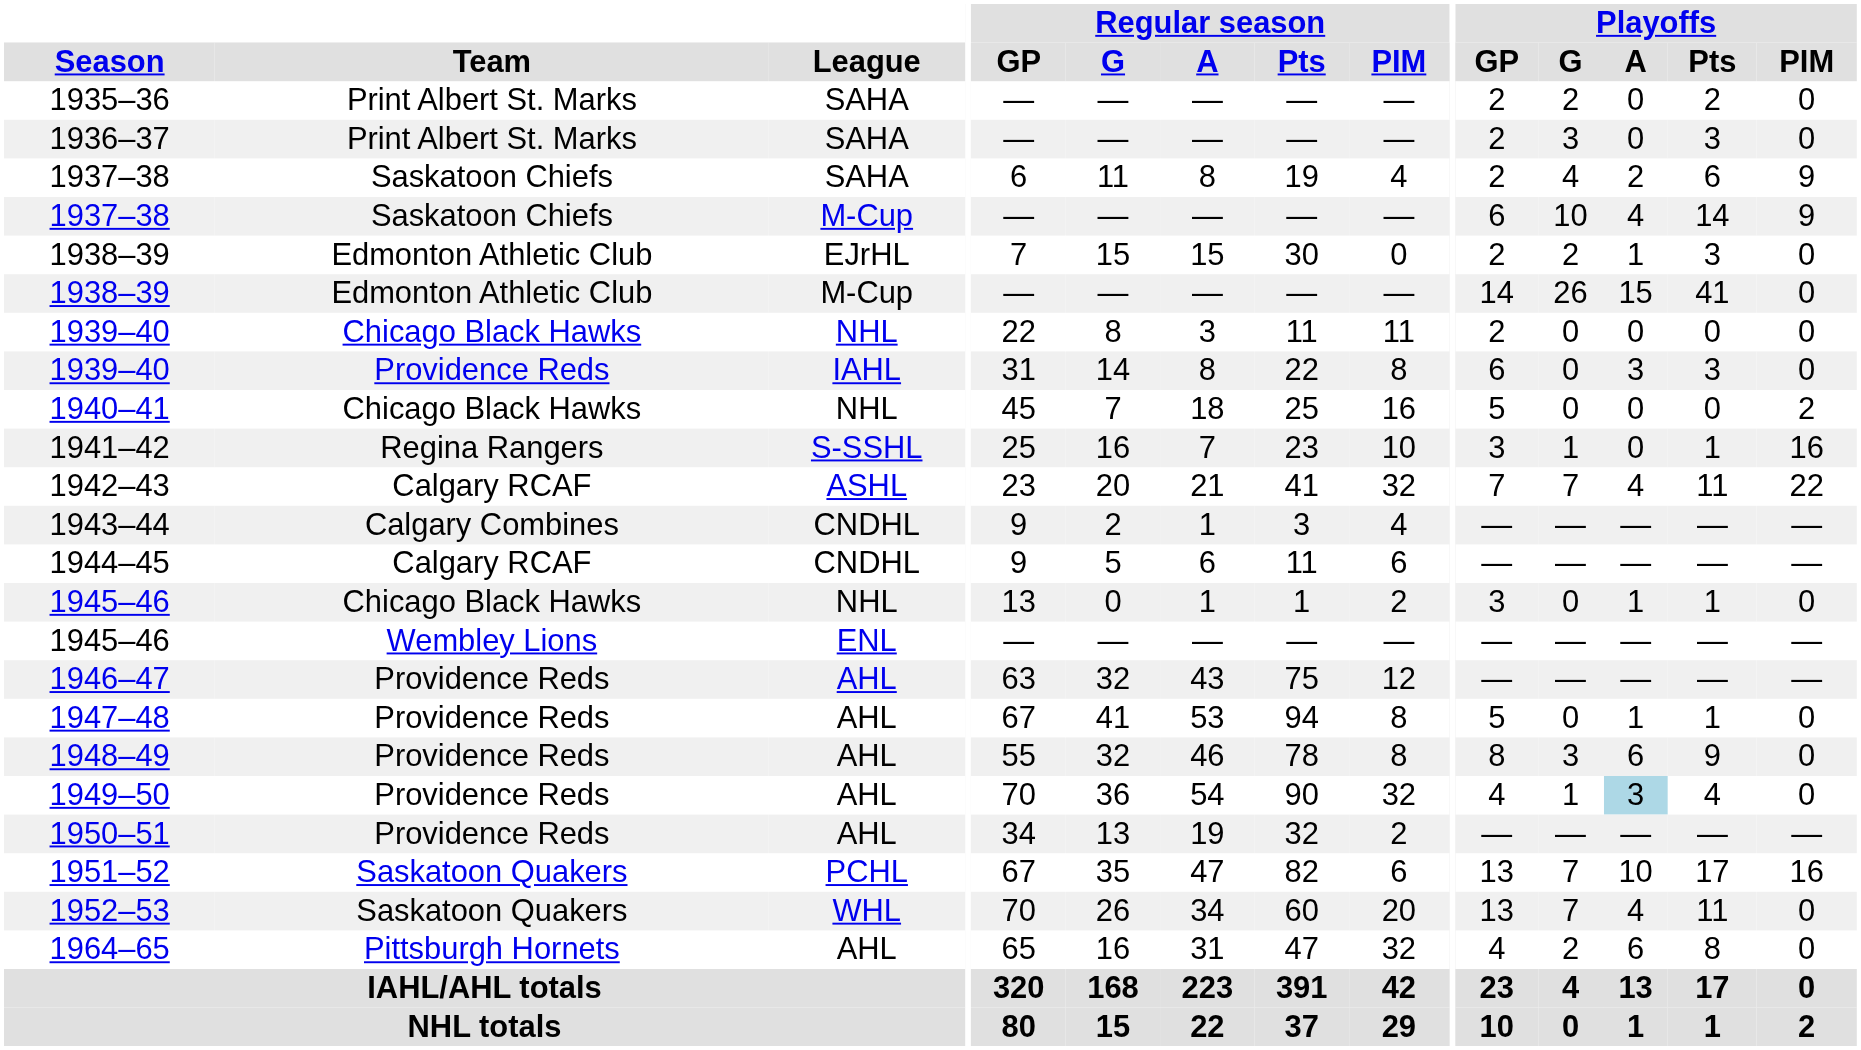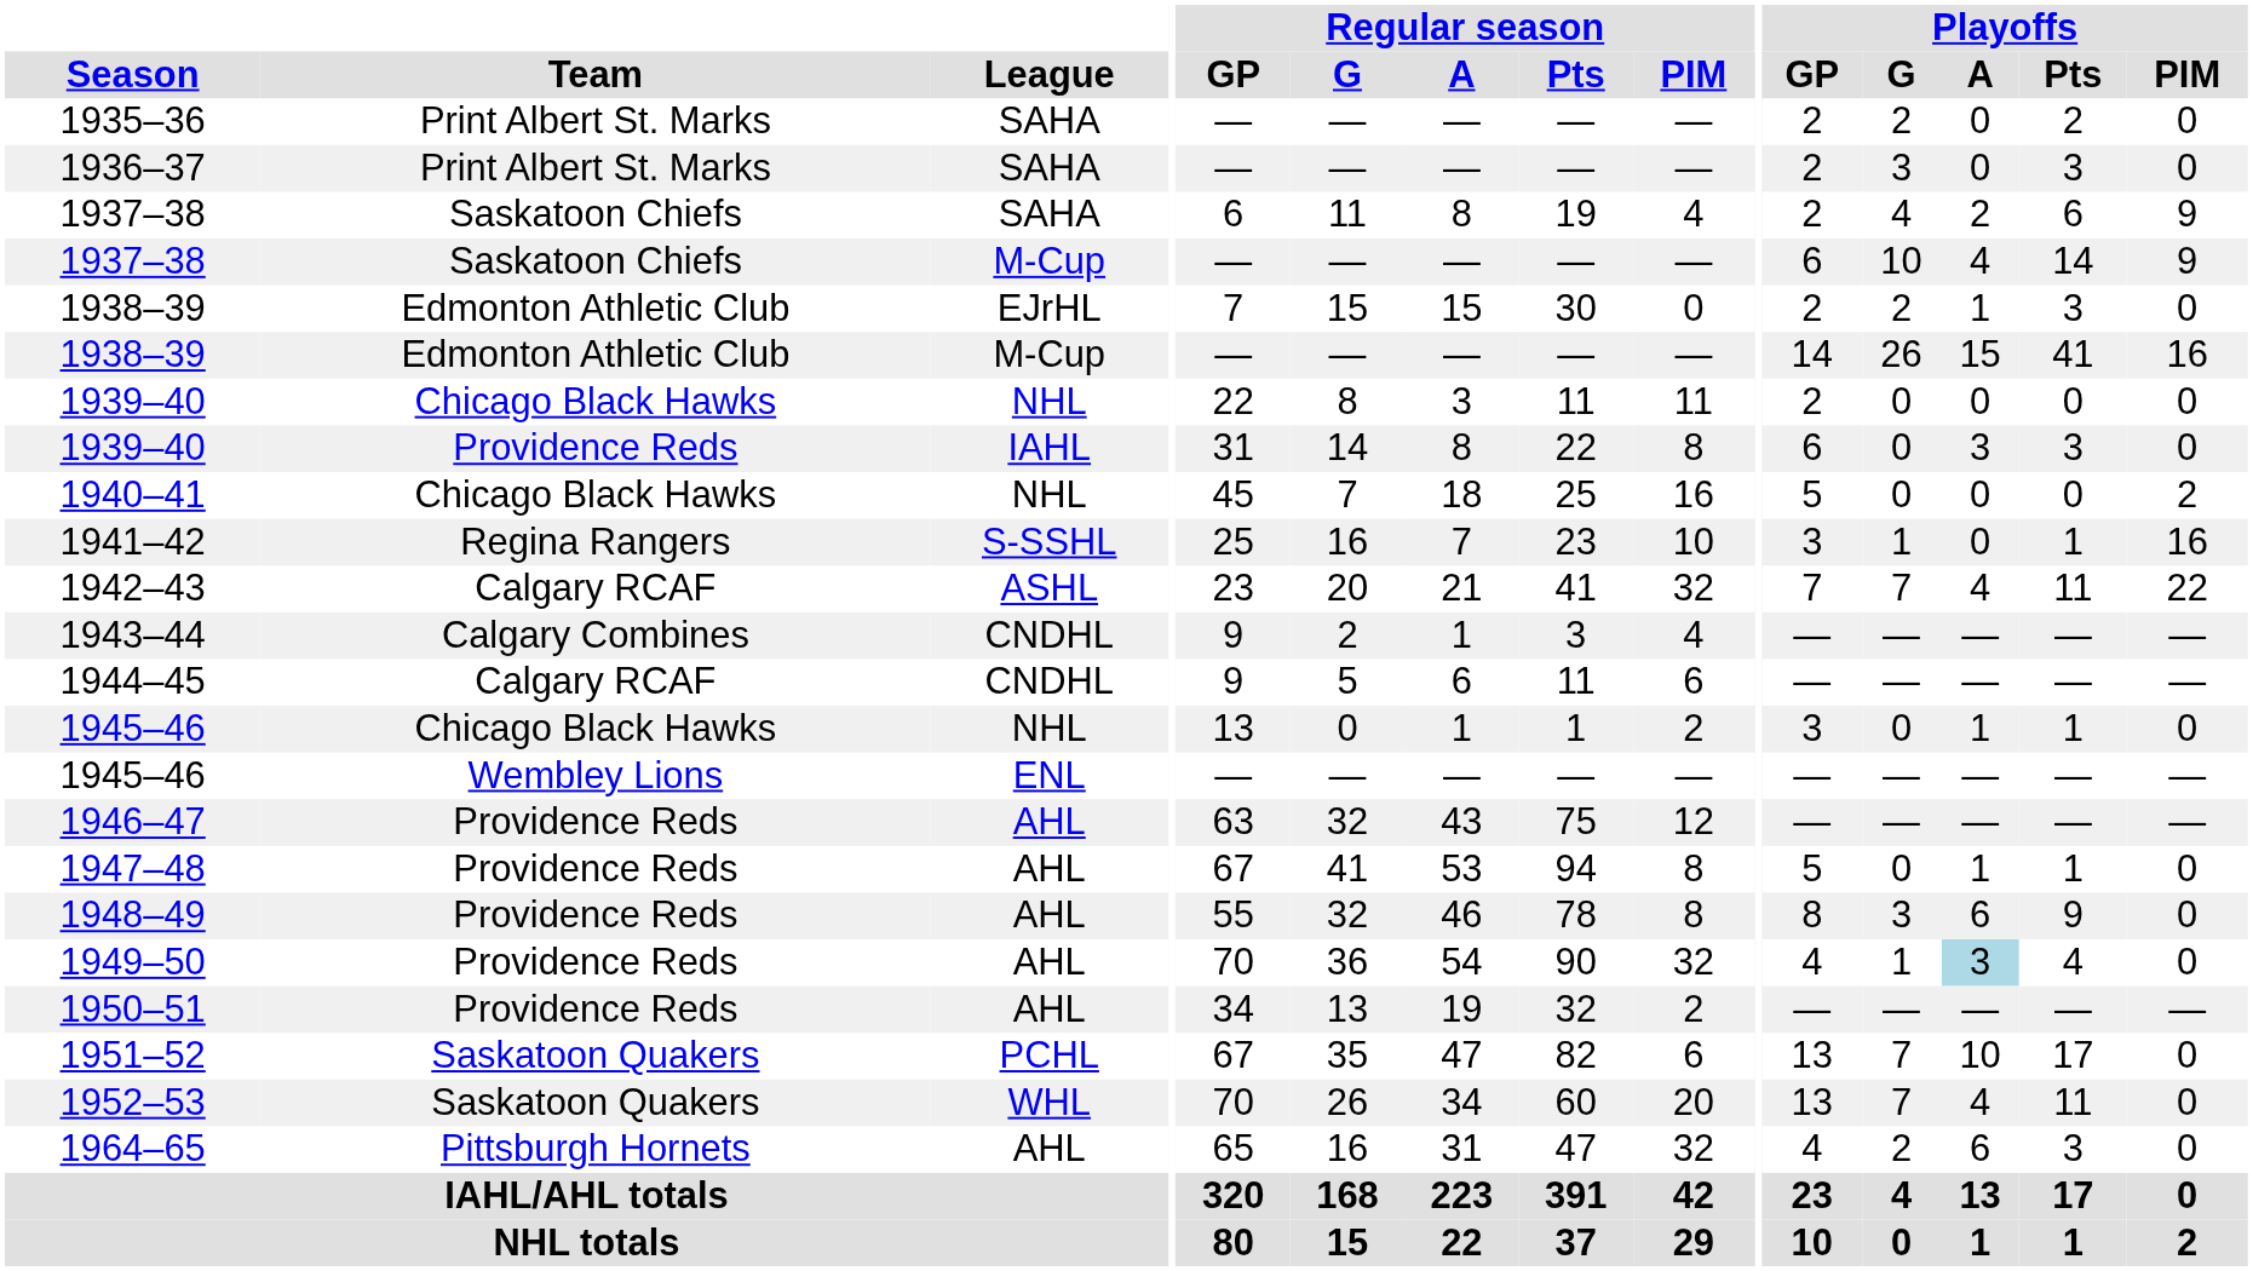 <table border="0" cellpadding="1" cellspacing="0" style="text-align:center; width:60em">
 <tr bgcolor="#e0e0e0">
 <th colspan="3" bgcolor="#ffffff"></th>
 <th rowspan="100" bgcolor="#ffffff"></th>
 <th colspan="5"><a href='#'>Regular season</a></th>
 <th rowspan="100" bgcolor="#ffffff"></th>
 <th colspan="5"><a href='#'>Playoffs</a></th>
 </tr>
 <tr bgcolor="#e0e0e0">
 <th><a href='#'>Season</a></th>
 <th>Team</th>
 <th>League</th>
 <th>GP</th>
 <th><a href='#'>G</a></th>
 <th><a href='#'>A</a></th>
 <th><a href='#'>Pts</a></th>
 <th><a href='#'>PIM</a></th>
 <th>GP</th>
 <th>G</th>
 <th>A</th>
 <th>Pts</th>
 <th>PIM</th>
 </tr>
 <tr>
 <td>1935–36</td>
 <td>Print Albert St. Marks</td>
 <td>SAHA</td>
 <td>—</td>
 <td>—</td>
 <td>—</td>
 <td>—</td>
 <td>—</td>
 <td>2</td>
 <td>2</td>
 <td>0</td>
 <td>2</td>
 <td>0</td>
 </tr>
 <tr bgcolor="#f0f0f0">
 <td>1936–37</td>
 <td>Print Albert St. Marks</td>
 <td>SAHA</td>
 <td>—</td>
 <td>—</td>
 <td>—</td>
 <td>—</td>
 <td>—</td>
 <td>2</td>
 <td>3</td>
 <td>0</td>
 <td>3</td>
 <td>0</td>
 </tr>
 <tr>
 <td>1937–38</td>
 <td>Saskatoon Chiefs</td>
 <td>SAHA</td>
 <td>6</td>
 <td>11</td>
 <td>8</td>
 <td>19</td>
 <td>4</td>
 <td>2</td>
 <td>4</td>
 <td>2</td>
 <td>6</td>
 <td>9</td>
 </tr>
 <tr bgcolor="#f0f0f0">
 <td><a href='#'>1937–38</a></td>
 <td>Saskatoon Chiefs</td>
 <td><a href='#'>M-Cup</a></td>
 <td>—</td>
 <td>—</td>
 <td>—</td>
 <td>—</td>
 <td>—</td>
 <td>6</td>
 <td>10</td>
 <td>4</td>
 <td>14</td>
 <td>9</td>
 </tr>
 <tr>
 <td>1938–39</td>
 <td>Edmonton Athletic Club</td>
 <td>EJrHL</td>
 <td>7</td>
 <td>15</td>
 <td>15</td>
 <td>30</td>
 <td>0</td>
 <td>2</td>
 <td>2</td>
 <td>1</td>
 <td>3</td>
 <td>0</td>
 </tr>
 <tr bgcolor="#f0f0f0">
 <td><a href='#'>1938–39</a></td>
 <td>Edmonton Athletic Club</td>
 <td>M-Cup</td>
 <td>—</td>
 <td>—</td>
 <td>—</td>
 <td>—</td>
 <td>—</td>
 <td>14</td>
 <td>26</td>
 <td>15</td>
 <td>41</td>
-<td>0</td>
+<td>16</td>
 </tr>
 <tr>
 <td><a href='#'>1939–40</a></td>
 <td><a href='#'>Chicago Black Hawks</a></td>
 <td><a href='#'>NHL</a></td>
 <td>22</td>
 <td>8</td>
 <td>3</td>
 <td>11</td>
 <td>11</td>
 <td>2</td>
 <td>0</td>
 <td>0</td>
 <td>0</td>
 <td>0</td>
 </tr>
 <tr bgcolor="#f0f0f0">
 <td><a href='#'>1939–40</a></td>
 <td><a href='#'>Providence Reds</a></td>
 <td><a href='#'>IAHL</a></td>
 <td>31</td>
 <td>14</td>
 <td>8</td>
 <td>22</td>
 <td>8</td>
 <td>6</td>
 <td>0</td>
 <td>3</td>
 <td>3</td>
 <td>0</td>
 </tr>
 <tr>
 <td><a href='#'>1940–41</a></td>
 <td>Chicago Black Hawks</td>
 <td>NHL</td>
 <td>45</td>
 <td>7</td>
 <td>18</td>
 <td>25</td>
 <td>16</td>
 <td>5</td>
 <td>0</td>
 <td>0</td>
 <td>0</td>
 <td>2</td>
 </tr>
 <tr bgcolor="#f0f0f0">
 <td>1941–42</td>
 <td>Regina Rangers</td>
 <td><a href='#'>S-SSHL</a></td>
 <td>25</td>
 <td>16</td>
 <td>7</td>
 <td>23</td>
 <td>10</td>
 <td>3</td>
 <td>1</td>
 <td>0</td>
 <td>1</td>
 <td>16</td>
 </tr>
 <tr>
 <td>1942–43</td>
 <td>Calgary RCAF</td>
 <td><a href='#'>ASHL</a></td>
 <td>23</td>
 <td>20</td>
 <td>21</td>
 <td>41</td>
 <td>32</td>
 <td>7</td>
 <td>7</td>
 <td>4</td>
 <td>11</td>
 <td>22</td>
 </tr>
 <tr bgcolor="#f0f0f0">
 <td>1943–44</td>
 <td>Calgary Combines</td>
 <td>CNDHL</td>
 <td>9</td>
 <td>2</td>
 <td>1</td>
 <td>3</td>
 <td>4</td>
 <td>—</td>
 <td>—</td>
 <td>—</td>
 <td>—</td>
 <td>—</td>
 </tr>
 <tr>
 <td>1944–45</td>
 <td>Calgary RCAF</td>
 <td>CNDHL</td>
 <td>9</td>
 <td>5</td>
 <td>6</td>
 <td>11</td>
 <td>6</td>
 <td>—</td>
 <td>—</td>
 <td>—</td>
 <td>—</td>
 <td>—</td>
 </tr>
 <tr bgcolor="#f0f0f0">
 <td><a href='#'>1945–46</a></td>
 <td>Chicago Black Hawks</td>
 <td>NHL</td>
 <td>13</td>
 <td>0</td>
 <td>1</td>
 <td>1</td>
 <td>2</td>
 <td>3</td>
 <td>0</td>
 <td>1</td>
 <td>1</td>
 <td>0</td>
 </tr>
 <tr>
 <td>1945–46</td>
 <td><a href='#'>Wembley Lions</a></td>
 <td><a href='#'>ENL</a></td>
 <td>—</td>
 <td>—</td>
 <td>—</td>
 <td>—</td>
 <td>—</td>
 <td>—</td>
 <td>—</td>
 <td>—</td>
 <td>—</td>
 <td>—</td>
 </tr>
 <tr bgcolor="#f0f0f0">
 <td><a href='#'>1946–47</a></td>
 <td>Providence Reds</td>
 <td><a href='#'>AHL</a></td>
 <td>63</td>
 <td>32</td>
 <td>43</td>
 <td>75</td>
 <td>12</td>
 <td>—</td>
 <td>—</td>
 <td>—</td>
 <td>—</td>
 <td>—</td>
 </tr>
 <tr>
 <td><a href='#'>1947–48</a></td>
 <td>Providence Reds</td>
 <td>AHL</td>
 <td>67</td>
 <td>41</td>
 <td>53</td>
 <td>94</td>
 <td>8</td>
 <td>5</td>
 <td>0</td>
 <td>1</td>
 <td>1</td>
 <td>0</td>
 </tr>
 <tr bgcolor="#f0f0f0">
 <td><a href='#'>1948–49</a></td>
 <td>Providence Reds</td>
 <td>AHL</td>
 <td>55</td>
 <td>32</td>
 <td>46</td>
 <td>78</td>
 <td>8</td>
 <td>8</td>
 <td>3</td>
 <td>6</td>
 <td>9</td>
 <td>0</td>
 </tr>
 <tr>
 <td><a href='#'>1949–50</a></td>
 <td>Providence Reds</td>
 <td>AHL</td>
 <td>70</td>
 <td>36</td>
 <td>54</td>
 <td>90</td>
 <td>32</td>
 <td>4</td>
 <td>1</td>
 <td style="background: lightblue;">3</td>
 <td>4</td>
 <td>0</td>
 </tr>
 <tr bgcolor="#f0f0f0">
 <td><a href='#'>1950–51</a></td>
 <td>Providence Reds</td>
 <td>AHL</td>
 <td>34</td>
 <td>13</td>
 <td>19</td>
 <td>32</td>
 <td>2</td>
 <td>—</td>
 <td>—</td>
 <td>—</td>
 <td>—</td>
 <td>—</td>
 </tr>
 <tr>
 <td><a href='#'>1951–52</a></td>
 <td><a href='#'>Saskatoon Quakers</a></td>
 <td><a href='#'>PCHL</a></td>
 <td>67</td>
 <td>35</td>
 <td>47</td>
 <td>82</td>
 <td>6</td>
 <td>13</td>
 <td>7</td>
 <td>10</td>
 <td>17</td>
-<td>16</td>
+<td>0</td>
 </tr>
 <tr bgcolor="#f0f0f0">
 <td><a href='#'>1952–53</a></td>
 <td>Saskatoon Quakers</td>
 <td><a href='#'>WHL</a></td>
 <td>70</td>
 <td>26</td>
 <td>34</td>
 <td>60</td>
 <td>20</td>
 <td>13</td>
 <td>7</td>
 <td>4</td>
 <td>11</td>
 <td>0</td>
 </tr>
 <tr>
 <td><a href='#'>1964–65</a></td>
 <td><a href='#'>Pittsburgh Hornets</a></td>
 <td>AHL</td>
 <td>65</td>
 <td>16</td>
 <td>31</td>
 <td>47</td>
 <td>32</td>
 <td>4</td>
 <td>2</td>
 <td>6</td>
-<td>8</td>
+<td>3</td>
 <td>0</td>
 </tr>
 <tr bgcolor="#e0e0e0">
 <th colspan="3">IAHL/AHL totals</th>
 <th>320</th>
 <th>168</th>
 <th>223</th>
 <th>391</th>
 <th>42</th>
 <th>23</th>
 <th>4</th>
 <th>13</th>
 <th>17</th>
 <th>0</th>
 </tr>
 <tr bgcolor="#e0e0e0">
 <th colspan="3">NHL totals</th>
 <th>80</th>
 <th>15</th>
 <th>22</th>
 <th>37</th>
 <th>29</th>
 <th>10</th>
 <th>0</th>
 <th>1</th>
 <th>1</th>
 <th>2</th>
 </tr>
 </table>
